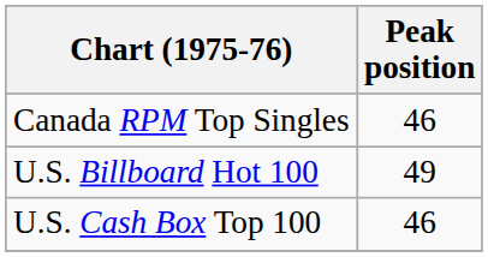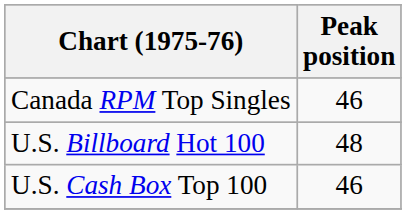 <table class="wikitable">
 <tr>
 <th align="left">Chart (1975-76)</th>
 <th align="left">Peak<br>position</th>
 </tr>
 <tr>
 <td>Canada <em><a href='#'>RPM</a></em> Top Singles</td>
 <td style="text-align:center;">46</td>
 </tr>
 <tr>
 <td>U.S. <em><a href='#'>Billboard</a></em> <a href='#'>Hot 100</a></td>
-<td style="text-align:center;">49</td>
+<td style="text-align:center;">48</td>
 </tr>
 <tr>
 <td>U.S. <em><a href='#'>Cash Box</a></em> Top 100 </td>
 <td style="text-align:center;">46</td>
 </tr>
 <tr>
 </tr>
 </table>
